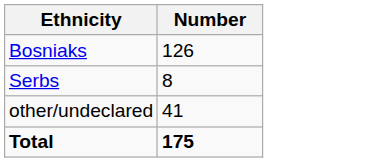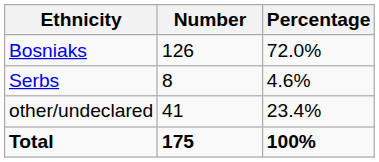 <table class="wikitable">
 <tr>
 <th width="100px">Ethnicity</th>
 <th width="80px">Number</th>
+<th width="80px">Percentage</th>
 </tr>
 <tr>
 <td><a href='#'>Bosniaks</a></td>
 <td>126</td>
+<td>72.0%</td>
 </tr>
 <tr>
 <td><a href='#'>Serbs</a></td>
 <td>8</td>
+<td>4.6%</td>
 </tr>
 <tr>
 <td>other/undeclared</td>
 <td>41</td>
+<td>23.4%</td>
 </tr>
 <tr>
 <td><strong>Total</strong></td>
 <td><strong>175</strong></td>
+<td><strong>100%</strong></td>
 </tr>
 </table>
